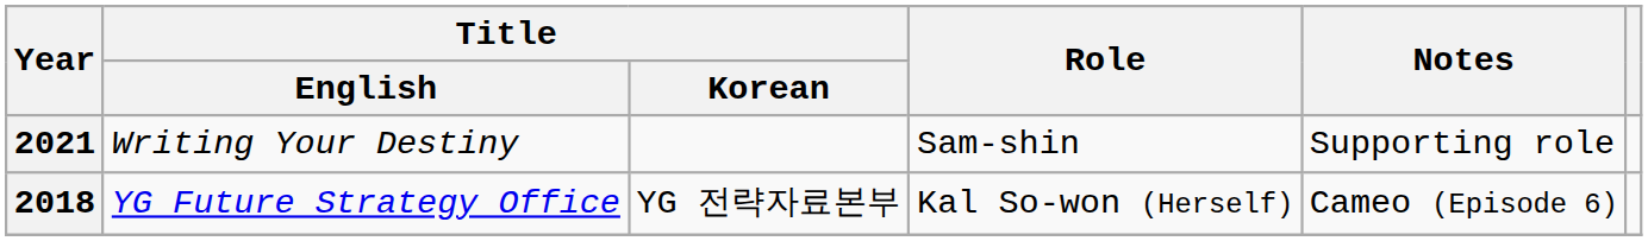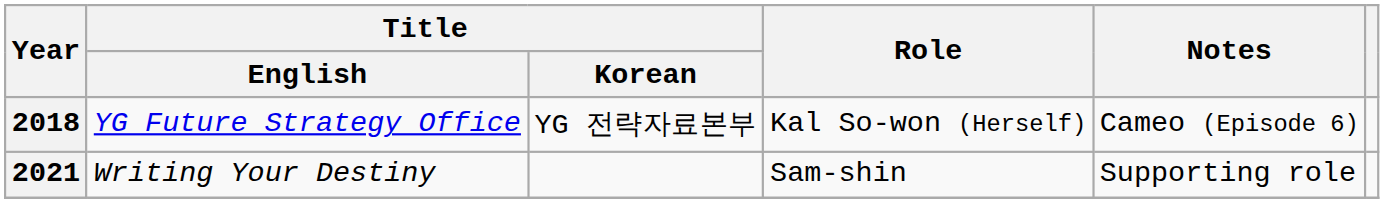 <table class="wikitable sortable plainrowheaders">
 <tr>
 <th scope="col" rowspan="2">Year</th>
 <th scope="col" colspan="2">Title</th>
 <th scope="col" rowspan="2">Role</th>
 <th scope="col" rowspan="2">Notes</th>
 <th scope="col" rowspan="2" class="unsortable"></th>
 </tr>
 <tr>
 <th scope="col">English</th>
 <th scope="col">Korean</th>
 </tr>
 <tr>
+<th scope="row">2018</th>
+<td><em><a href='#'>YG Future Strategy Office</a></em></td>
+<td>YG 전략자료본부</td>
+<td>Kal So-won <small>(Herself)</small></td>
+<td>Cameo <small>(Episode 6)</small></td>
+<td style="text-align:center"></td>
+</tr>
+<tr>
 <th scope="row">2021</th>
 <td><em>Writing Your Destiny</em></td>
 <td></td>
 <td>Sam-shin</td>
 <td>Supporting role</td>
 <td style="text-align:center"></td>
 </tr>
 <tr>
-<th scope="row">2018</th>
-<td><em><a href='#'>YG Future Strategy Office</a></em></td>
-<td>YG 전략자료본부</td>
-<td>Kal So-won <small>(Herself)</small></td>
-<td>Cameo <small>(Episode 6)</small></td>
-<td style="text-align:center"></td>
-</tr>
-<tr>
 </tr>
 </table>
